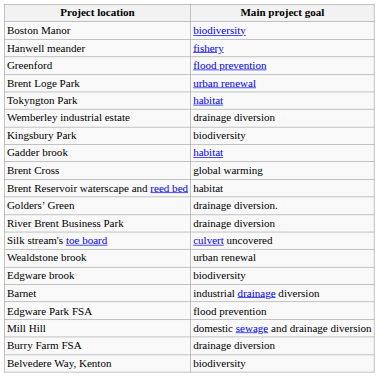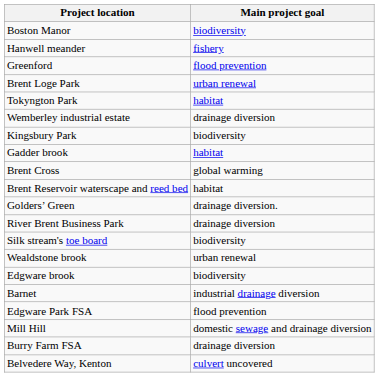 <table class="wikitable sortable">
 <tr>
 <th>Project location</th>
 <th>Main project goal</th>
 </tr>
 <tr>
 <td>Boston Manor</td>
 <td><a href='#'>biodiversity</a></td>
 </tr>
 <tr>
 <td>Hanwell meander</td>
 <td><a href='#'>fishery</a></td>
 </tr>
 <tr>
 <td>Greenford</td>
 <td><a href='#'>flood prevention</a></td>
 </tr>
 <tr>
 <td>Brent Loge Park</td>
 <td><a href='#'>urban renewal</a></td>
 </tr>
 <tr>
 <td>Tokyngton Park</td>
 <td><a href='#'>habitat</a></td>
 </tr>
 <tr>
 <td>Wemberley industrial estate</td>
 <td>drainage diversion</td>
 </tr>
 <tr>
 <td>Kingsbury Park</td>
 <td>biodiversity</td>
 </tr>
 <tr>
 <td>Gadder brook</td>
 <td><a href='#'>habitat</a></td>
 </tr>
 <tr>
 <td>Brent Cross</td>
 <td>global warming</td>
 </tr>
 <tr>
 <td>Brent Reservoir waterscape and <a href='#'>reed bed</a></td>
 <td>habitat</td>
 </tr>
 <tr>
 <td>Golders’ Green</td>
 <td>drainage diversion.</td>
 </tr>
 <tr>
 <td>River Brent Business Park</td>
 <td>drainage diversion</td>
 </tr>
 <tr>
 <td>Silk stream's <a href='#'>toe board</a></td>
-<td><a href='#'>culvert</a> uncovered</td>
+<td>biodiversity</td>
 </tr>
 <tr>
 <td>Wealdstone brook</td>
 <td>urban renewal</td>
 </tr>
 <tr>
 <td>Edgware brook</td>
 <td>biodiversity</td>
 </tr>
 <tr>
 <td>Barnet</td>
 <td>industrial <a href='#'>drainage</a> diversion</td>
 </tr>
 <tr>
 <td>Edgware Park FSA</td>
 <td>flood prevention</td>
 </tr>
 <tr>
 <td>Mill Hill</td>
 <td>domestic <a href='#'>sewage</a> and drainage diversion</td>
 </tr>
 <tr>
 <td>Burry Farm FSA</td>
 <td>drainage diversion</td>
 </tr>
 <tr>
 <td>Belvedere Way, Kenton</td>
-<td>biodiversity</td>
+<td><a href='#'>culvert</a> uncovered</td>
 </tr>
 </table>
